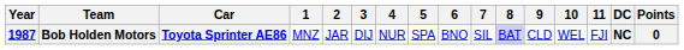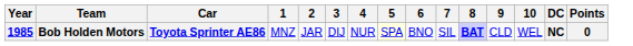 <table class="wikitable" style="text-align:center; font-size:95%">
 <tr>
 <th>Year</th>
 <th>Team</th>
 <th>Car</th>
 <th>1</th>
 <th>2</th>
 <th>3</th>
 <th>4</th>
 <th>5</th>
 <th>6</th>
 <th>7</th>
 <th>8</th>
 <th>9</th>
 <th>10</th>
-<th>11</th>
 <th>DC</th>
 <th>Points</th>
 </tr>
 <tr>
-<th><a href='#'>1987</a></th>
+<th><a href='#'>1985</a></th>
 <th>Bob Holden Motors</th>
 <th><a href='#'>Toyota Sprinter AE86</a></th>
 <td><a href='#'>MNZ</a></td>
 <td><a href='#'>JAR</a></td>
 <td><a href='#'>DIJ</a></td>
 <td><a href='#'>NUR</a></td>
 <td style="background: lightyellow;"><a href='#'>SPA</a></td>
 <td><a href='#'>BNO</a></td>
 <td><a href='#'>SIL</a></td>
-<td style="background:#cfcfff;"><a href='#'>BAT</a><br></td>
+<td style="background:#cfcfff;"><strong><a href='#'>BAT</a><br></strong></td>
 <td><a href='#'>CLD</a></td>
 <td><a href='#'>WEL</a></td>
-<td><a href='#'>FJI</a></td>
 <th>NC</th>
 <th>0</th>
 </tr>
 </table>
